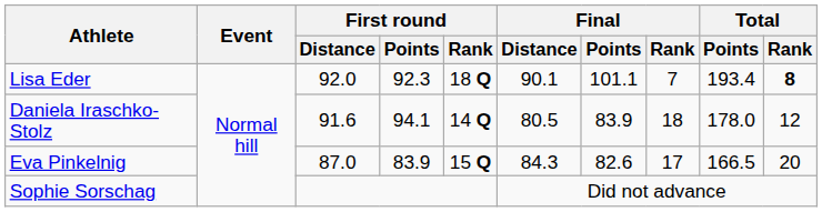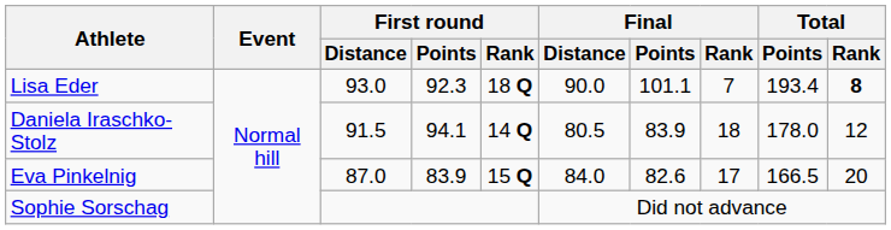 <table class=wikitable style="font-size:90%; text-align:center">
 <tr>
 <th rowspan=2>Athlete</th>
 <th rowspan=2>Event</th>
 <th colspan=3>First round</th>
 <th colspan=3>Final</th>
 <th colspan=2>Total</th>
 </tr>
 <tr style="font-size:95%">
 <th>Distance</th>
 <th>Points</th>
 <th>Rank</th>
 <th>Distance</th>
 <th>Points</th>
 <th>Rank</th>
 <th>Points</th>
 <th>Rank</th>
 </tr>
 <tr>
 <td align=left><a href='#'>Lisa Eder</a></td>
 <td rowspan=4><a href='#'>Normal hill</a></td>
-<td>92.0</td>
+<td>93.0</td>
 <td>92.3</td>
 <td>18 <strong>Q</strong></td>
-<td>90.1</td>
+<td>90.0</td>
 <td>101.1</td>
 <td>7</td>
 <td>193.4</td>
 <td><strong>8</strong></td>
 </tr>
 <tr>
 <td align=left><a href='#'>Daniela Iraschko-Stolz</a></td>
-<td>91.6</td>
+<td>91.5</td>
 <td>94.1</td>
 <td>14 <strong>Q</strong></td>
 <td>80.5</td>
 <td>83.9</td>
 <td>18</td>
 <td>178.0</td>
 <td>12</td>
 </tr>
 <tr>
 <td align=left><a href='#'>Eva Pinkelnig</a></td>
 <td>87.0</td>
 <td>83.9</td>
 <td>15 <strong>Q</strong></td>
-<td>84.3</td>
+<td>84.0</td>
 <td>82.6</td>
 <td>17</td>
 <td>166.5</td>
 <td>20</td>
 </tr>
 <tr>
 <td align=left><a href='#'>Sophie Sorschag</a></td>
 <td colspan=3></td>
 <td colspan=5>Did not advance</td>
 </tr>
 </table>
